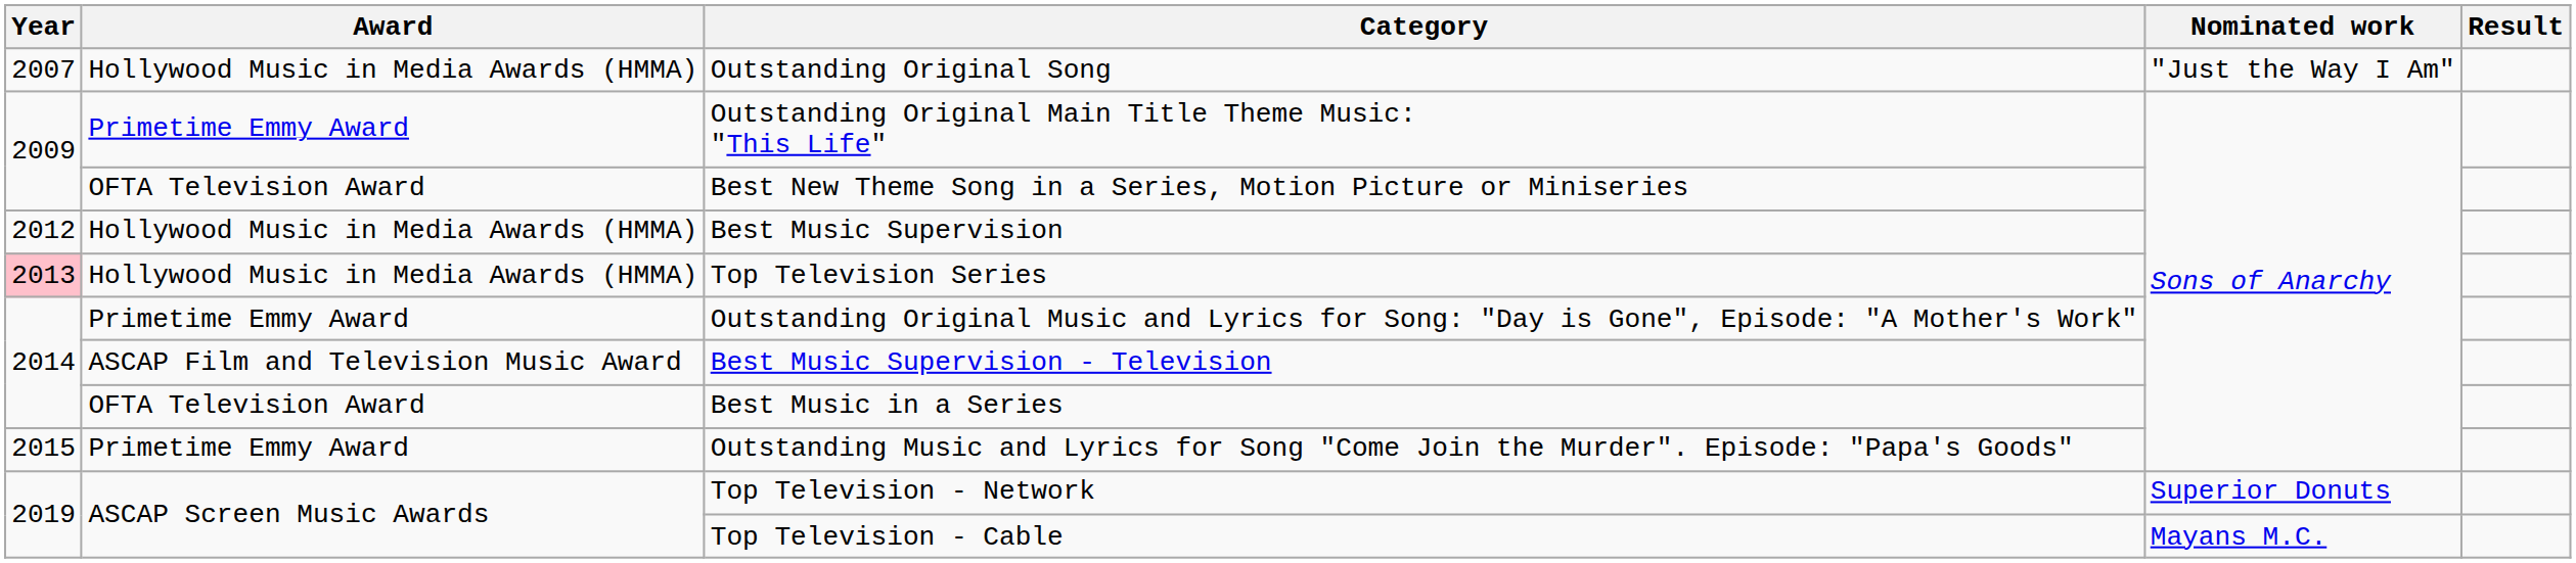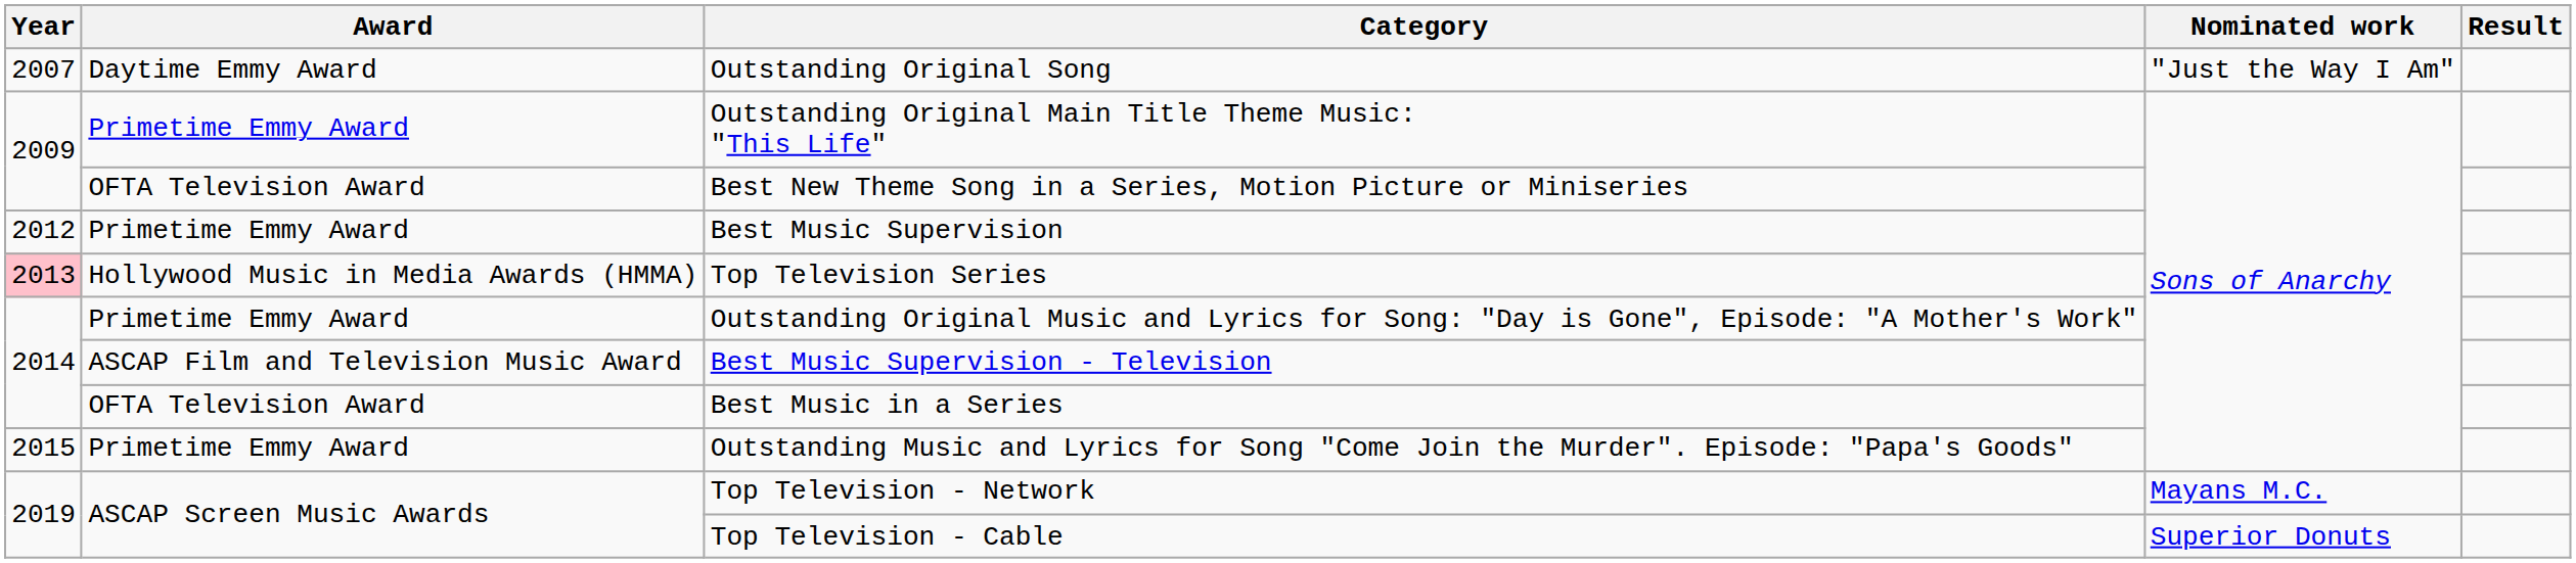 <table class="wikitable">
 <tr>
 <th>Year</th>
 <th>Award</th>
 <th>Category</th>
 <th>Nominated work</th>
 <th>Result</th>
 </tr>
 <tr>
 <td>2007</td>
-<td>Hollywood Music in Media Awards (HMMA)</td>
+<td>Daytime Emmy Award</td>
 <td>Outstanding Original Song</td>
 <td>"Just the Way I Am"</td>
 <td></td>
 </tr>
 <tr>
 <td rowspan="2">2009</td>
 <td><a href='#'>Primetime Emmy Award</a></td>
 <td>Outstanding Original Main Title Theme Music:<br>"<a href='#'>This Life</a>"</td>
 <td rowspan="8"><em><a href='#'>Sons of Anarchy</a></em></td>
 <td></td>
 </tr>
 <tr>
 <td>OFTA Television Award</td>
 <td>Best New Theme Song in a Series, Motion Picture or Miniseries</td>
 <td></td>
 </tr>
 <tr>
 <td>2012</td>
-<td>Hollywood Music in Media Awards (HMMA)</td>
+<td>Primetime Emmy Award</td>
 <td>Best Music Supervision</td>
 <td></td>
 </tr>
 <tr>
 <td style="background: pink;">2013</td>
 <td>Hollywood Music in Media Awards (HMMA)</td>
 <td>Top Television Series</td>
 <td></td>
 </tr>
 <tr>
 <td rowspan="3">2014</td>
 <td>Primetime Emmy Award</td>
 <td>Outstanding Original Music and Lyrics for Song: "Day is Gone", Episode: "A Mother's Work"</td>
 <td></td>
 </tr>
 <tr>
 <td>ASCAP Film and Television Music Award</td>
 <td><a href='#'>Best Music Supervision - Television</a></td>
 <td></td>
 </tr>
 <tr>
 <td>OFTA Television Award</td>
 <td>Best Music in a Series</td>
 <td></td>
 </tr>
 <tr>
 <td>2015</td>
 <td>Primetime Emmy Award</td>
 <td>Outstanding Music and Lyrics for Song "Come Join the Murder". Episode: "Papa's Goods"</td>
 <td></td>
 </tr>
 <tr>
 <td rowspan="2">2019</td>
 <td rowspan="2">ASCAP Screen Music Awards</td>
 <td>Top Television - Network</td>
-<td><a href='#'>Superior Donuts</a></td>
+<td><a href='#'>Mayans M.C.</a></td>
 <td></td>
 </tr>
 <tr>
 <td>Top Television - Cable</td>
-<td><a href='#'>Mayans M.C.</a></td>
+<td><a href='#'>Superior Donuts</a></td>
 <td></td>
 </tr>
 </table>
